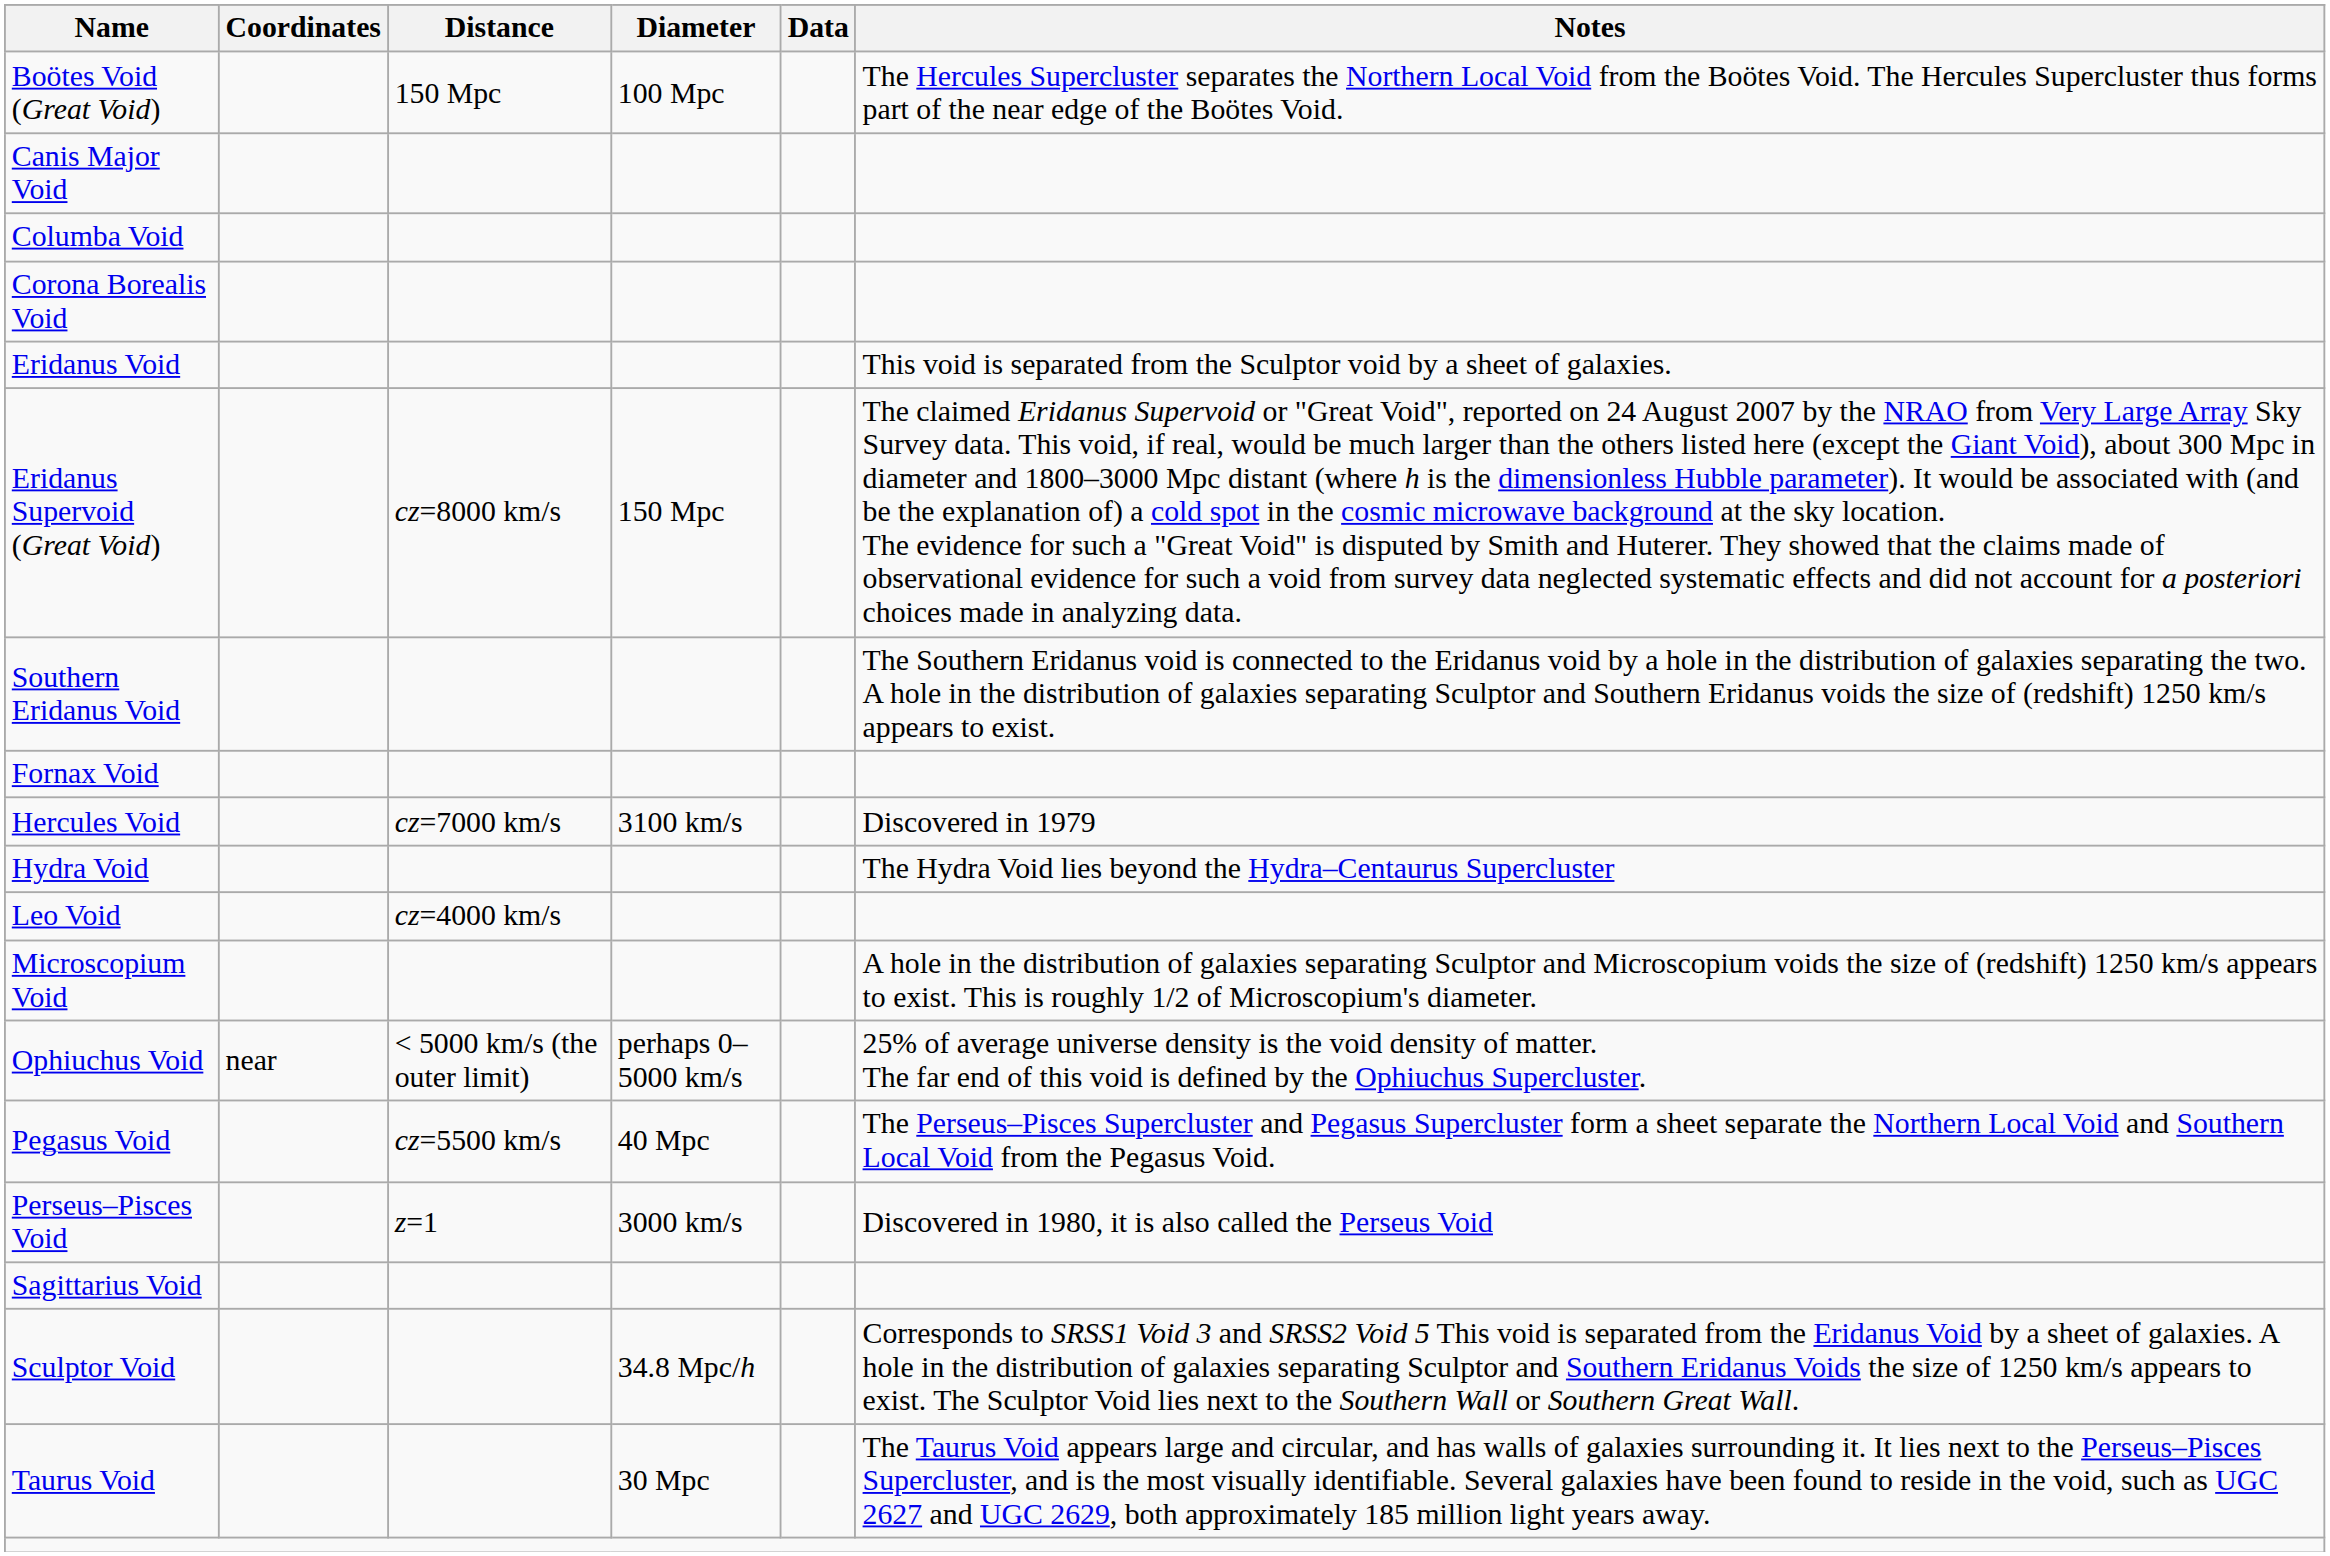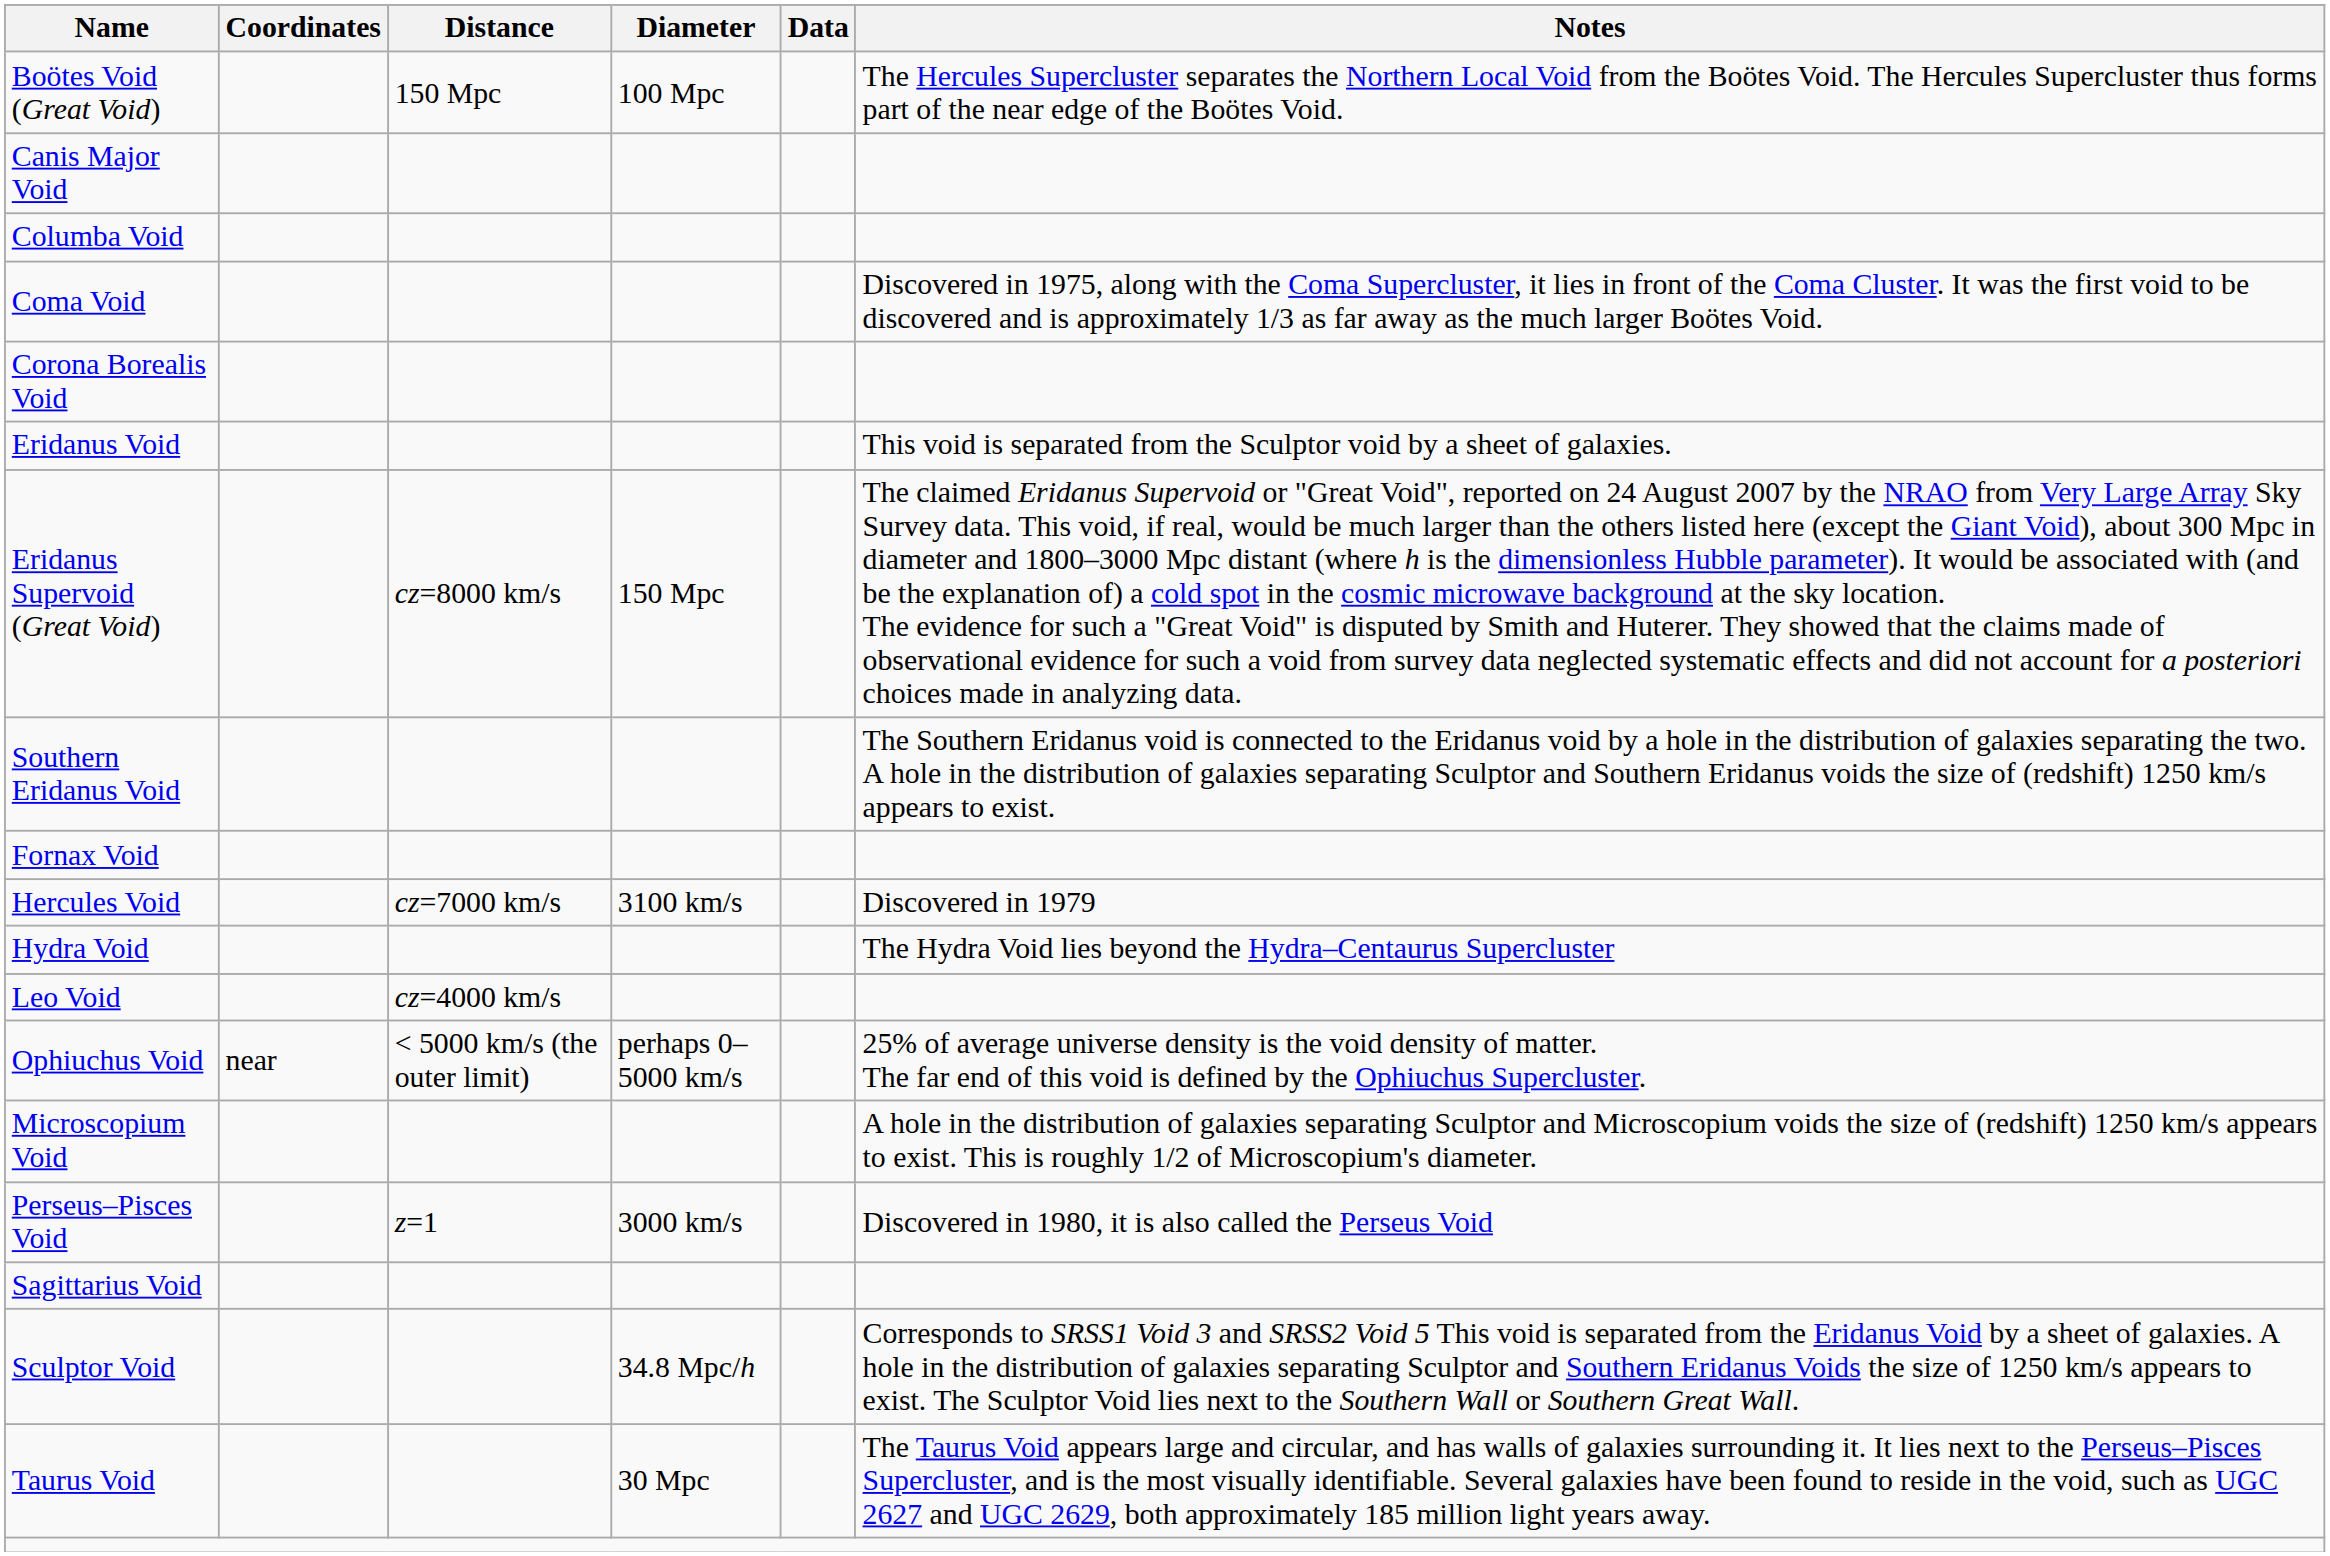 <table class="wikitable sortable">
 <tr>
 <th>Name</th>
 <th>Coordinates</th>
 <th>Distance</th>
 <th>Diameter</th>
 <th>Data</th>
 <th>Notes</th>
 </tr>
 <tr>
 <td><a href='#'>Boötes Void</a> <br> (<em>Great Void</em>)</td>
 <td> </td>
 <td>150 Mpc</td>
 <td>100 Mpc</td>
 <td></td>
 <td>The <a href='#'>Hercules Supercluster</a> separates the <a href='#'>Northern Local Void</a> from the Boötes Void. The Hercules Supercluster thus forms part of the near edge of the Boötes Void.</td>
 </tr>
 <tr>
 <td><a href='#'>Canis Major Void</a></td>
 <td></td>
 <td></td>
 <td></td>
 <td></td>
 <td></td>
 </tr>
 <tr>
 <td><a href='#'>Columba Void</a></td>
 <td></td>
 <td></td>
 <td></td>
 <td></td>
 <td></td>
+</tr>
+<tr>
+<td><a href='#'>Coma Void</a></td>
+<td></td>
+<td></td>
+<td></td>
+<td></td>
+<td>Discovered in 1975, along with the <a href='#'>Coma Supercluster</a>, it lies in front of the <a href='#'>Coma Cluster</a>. It was the first void to be discovered and is approximately 1/3 as far away as the much larger Boötes Void.</td>
 </tr>
 <tr>
 <td><a href='#'>Corona Borealis Void</a></td>
 <td></td>
 <td></td>
 <td></td>
 <td></td>
 <td></td>
 </tr>
 <tr>
 <td><a href='#'>Eridanus Void</a></td>
 <td></td>
 <td></td>
 <td></td>
 <td></td>
 <td>This void is separated from the Sculptor void by a sheet of galaxies.</td>
 </tr>
 <tr>
 <td><a href='#'>Eridanus Supervoid</a> <br> (<em>Great Void</em>)</td>
 <td> </td>
 <td><em>cz</em>=8000 km/s</td>
 <td>150 Mpc</td>
 <td></td>
 <td>The claimed <em>Eridanus Supervoid</em> or "Great Void", reported on 24 August 2007 by the <a href='#'>NRAO</a> from <a href='#'>Very Large Array</a> Sky Survey data. This void, if real, would be much larger than the others listed here (except the <a href='#'>Giant Void</a>), about 300  Mpc in diameter and 1800–3000  Mpc distant (where <em>h</em> is the <a href='#'>dimensionless Hubble parameter</a>). It would be associated with (and be the explanation of) a <a href='#'>cold spot</a> in the <a href='#'>cosmic microwave background</a> at the sky location.<br>The evidence for such a "Great Void" is disputed by Smith and Huterer. They showed that the claims made of observational evidence for such a void from survey data neglected systematic effects and did not account for <em>a posteriori</em> choices made in analyzing data.</td>
 </tr>
 <tr>
 <td><a href='#'>Southern Eridanus Void</a></td>
 <td></td>
 <td></td>
 <td></td>
 <td></td>
 <td>The Southern Eridanus void is connected to the Eridanus void by a hole in the distribution of galaxies separating the two. A hole in the distribution of galaxies separating Sculptor and Southern Eridanus voids the size of (redshift) 1250 km/s appears to exist.</td>
 </tr>
 <tr>
 <td><a href='#'>Fornax Void</a></td>
 <td></td>
 <td></td>
 <td></td>
 <td></td>
 <td></td>
 </tr>
 <tr>
 <td><a href='#'>Hercules Void</a></td>
 <td> </td>
 <td><em>cz</em>=7000 km/s</td>
 <td>3100 km/s</td>
 <td></td>
 <td> Discovered in 1979</td>
 </tr>
 <tr>
 <td><a href='#'>Hydra Void</a></td>
 <td></td>
 <td></td>
 <td></td>
 <td></td>
 <td>The Hydra Void lies beyond the <a href='#'>Hydra–Centaurus Supercluster</a></td>
 </tr>
 <tr>
 <td><a href='#'>Leo Void</a></td>
 <td> </td>
 <td><em>cz</em>=4000 km/s</td>
 <td></td>
 <td></td>
 <td></td>
 </tr>
 <tr>
-<td><a href='#'>Microscopium Void</a></td>
-<td></td>
-<td></td>
-<td></td>
-<td></td>
-<td>A hole in the distribution of galaxies separating Sculptor and Microscopium voids the size of (redshift) 1250 km/s appears to exist. This is roughly 1/2 of Microscopium's diameter.</td>
-</tr>
-<tr>
 <td><a href='#'>Ophiuchus Void</a></td>
 <td>near  </td>
 <td>< 5000 km/s (the outer limit)</td>
 <td>perhaps 0–5000 km/s</td>
 <td></td>
 <td>25% of average universe density is the void density of matter.<br>The far end of this void is defined by the <a href='#'>Ophiuchus Supercluster</a>.</td>
 </tr>
 <tr>
-<td><a href='#'>Pegasus Void</a></td>
-<td> </td>
-<td><em>cz</em>=5500 km/s</td>
-<td>40 Mpc</td>
+<td><a href='#'>Microscopium Void</a></td>
 <td></td>
-<td> The <a href='#'>Perseus–Pisces Supercluster</a> and <a href='#'>Pegasus Supercluster</a> form a sheet separate the <a href='#'>Northern Local Void</a> and <a href='#'>Southern Local Void</a> from the Pegasus Void.</td>
+<td></td>
+<td></td>
+<td></td>
+<td>A hole in the distribution of galaxies separating Sculptor and Microscopium voids the size of (redshift) 1250 km/s appears to exist. This is roughly 1/2 of Microscopium's diameter.</td>
 </tr>
 <tr>
 <td><a href='#'>Perseus–Pisces Void</a></td>
 <td> </td>
 <td><em>z</em>=1</td>
 <td>3000 km/s</td>
 <td></td>
 <td>Discovered in 1980, it is also called the <a href='#'>Perseus Void</a></td>
 </tr>
 <tr>
 <td><a href='#'>Sagittarius Void</a></td>
 <td></td>
 <td></td>
 <td></td>
 <td></td>
 <td></td>
 </tr>
 <tr>
 <td><a href='#'>Sculptor Void</a></td>
 <td> </td>
 <td></td>
 <td>34.8 Mpc/<em>h</em></td>
 <td></td>
 <td>Corresponds to <em>SRSS1 Void 3</em> and <em>SRSS2 Void 5</em> This void is separated from the <a href='#'>Eridanus Void</a> by a sheet of galaxies. A hole in the distribution of galaxies separating Sculptor and <a href='#'>Southern Eridanus Voids</a> the size of 1250 km/s appears to exist. The Sculptor Void lies next to the <em>Southern Wall</em> or <em>Southern Great Wall</em>.</td>
 </tr>
 <tr>
 <td><a href='#'>Taurus Void</a></td>
 <td></td>
 <td></td>
 <td>30 Mpc</td>
 <td></td>
 <td>The <a href='#'>Taurus Void</a> appears large and circular, and has walls of galaxies surrounding it. It lies next to the <a href='#'>Perseus–Pisces Supercluster</a>, and is the most visually identifiable. Several galaxies have been found to reside in the void, such as <a href='#'>UGC 2627</a> and <a href='#'>UGC 2629</a>, both approximately 185 million light years away.</td>
 </tr>
 <tr>
 <td colspan=6></td>
 </tr>
 </table>
